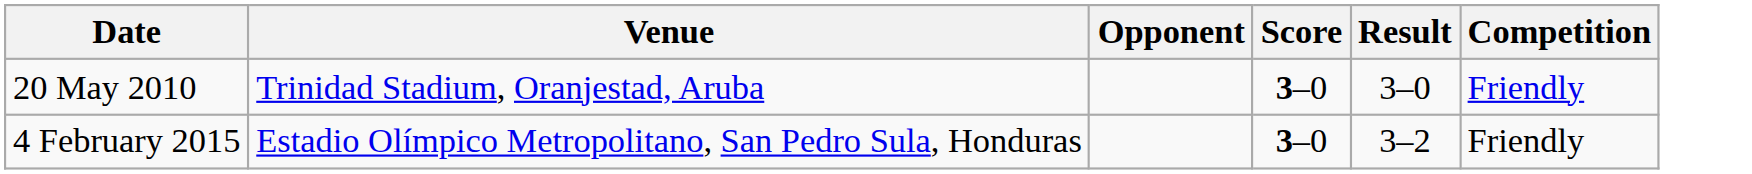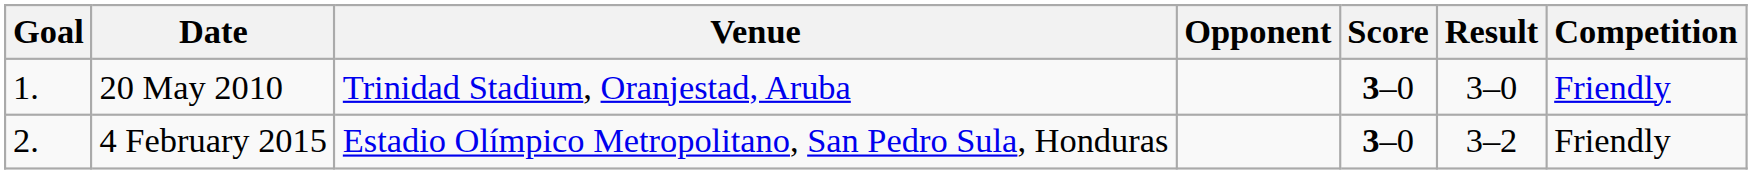 <table class="wikitable plainrowheaders sortable">
 <tr>
+<th>Goal</th>
 <th>Date</th>
 <th>Venue</th>
 <th>Opponent</th>
 <th>Score</th>
 <th>Result</th>
 <th>Competition</th>
 </tr>
 <tr>
+<td>1.</td>
 <td>20 May 2010</td>
 <td><a href='#'>Trinidad Stadium</a>, <a href='#'>Oranjestad, Aruba</a></td>
 <td></td>
 <td align=center><strong>3</strong>–0</td>
 <td align=center>3–0</td>
 <td><a href='#'>Friendly</a></td>
 </tr>
 <tr>
+<td>2.</td>
 <td>4 February 2015</td>
 <td><a href='#'>Estadio Olímpico Metropolitano</a>, <a href='#'>San Pedro Sula</a>, Honduras</td>
 <td></td>
 <td align=center><strong>3</strong>–0</td>
 <td align=center>3–2</td>
 <td>Friendly</td>
 </tr>
 </table>
